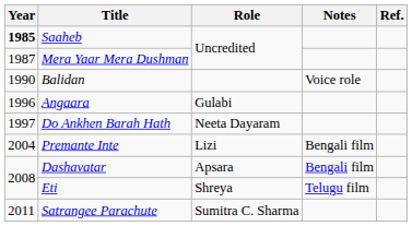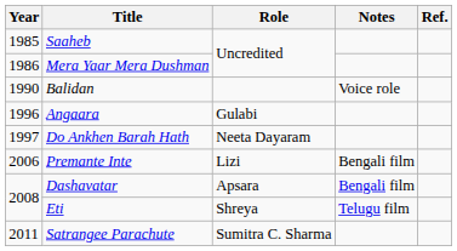 <table class="wikitable sortable">
 <tr>
 <th>Year</th>
 <th>Title</th>
 <th>Role</th>
 <th class="unsortable">Notes</th>
 <th class="unsortable">Ref.</th>
 </tr>
 <tr>
-<td><strong>1985</strong></td>
+<td>1985</td>
 <td><em><a href='#'>Saaheb</a></em></td>
 <td rowspan=2>Uncredited</td>
 <td></td>
 <td></td>
 </tr>
 <tr>
-<td>1987</td>
+<td>1986</td>
 <td><em><a href='#'>Mera Yaar Mera Dushman</a></em></td>
 <td></td>
 <td></td>
 </tr>
 <tr>
 <td>1990</td>
 <td><em>Balidan</em></td>
 <td></td>
 <td>Voice role</td>
 <td></td>
 </tr>
 <tr>
 <td>1996</td>
 <td><em><a href='#'>Angaara</a></em></td>
 <td>Gulabi</td>
 <td></td>
 <td></td>
 </tr>
 <tr>
 <td>1997</td>
 <td><em><a href='#'>Do Ankhen Barah Hath</a></em></td>
 <td>Neeta Dayaram</td>
 <td></td>
 <td></td>
 </tr>
 <tr>
-<td>2004</td>
+<td>2006</td>
 <td><em><a href='#'>Premante Inte</a></em></td>
 <td>Lizi</td>
 <td>Bengali film</td>
 <td></td>
 </tr>
 <tr>
 <td rowspan="2">2008</td>
 <td><em><a href='#'>Dashavatar</a></em></td>
 <td>Apsara</td>
 <td><a href='#'>Bengali</a> film</td>
 <td></td>
 </tr>
 <tr>
 <td><em><a href='#'>Eti</a></em></td>
 <td>Shreya</td>
 <td><a href='#'>Telugu</a> film</td>
 <td></td>
 </tr>
 <tr>
 <td>2011</td>
 <td><em><a href='#'>Satrangee Parachute</a></em></td>
 <td>Sumitra C. Sharma</td>
 <td></td>
 <td></td>
 </tr>
 </table>
